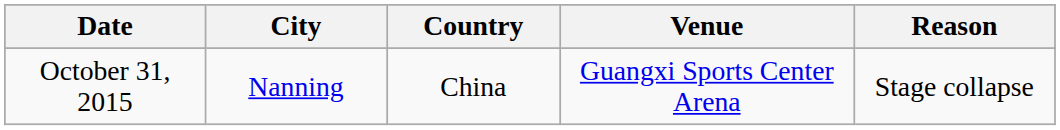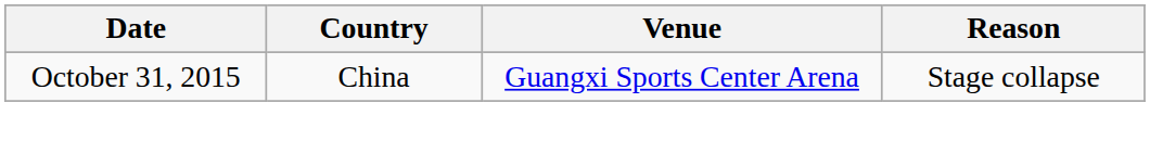 <table class="wikitable plainrowheaders" style="text-align:center;">
 <tr>
 <th scope="col" style="width:12em;">Date</th>
-<th scope="col" style="width:10em;">City</th>
 <th scope="col" style="width:9em;">Country</th>
 <th scope="col" style="width:20em;">Venue</th>
 <th scope="col" style="width:12em;">Reason</th>
 </tr>
 <tr>
 <td>October 31, 2015</td>
-<td><a href='#'>Nanning</a></td>
 <td>China</td>
 <td><a href='#'>Guangxi Sports Center Arena</a></td>
 <td>Stage collapse</td>
 </tr>
 </table>
